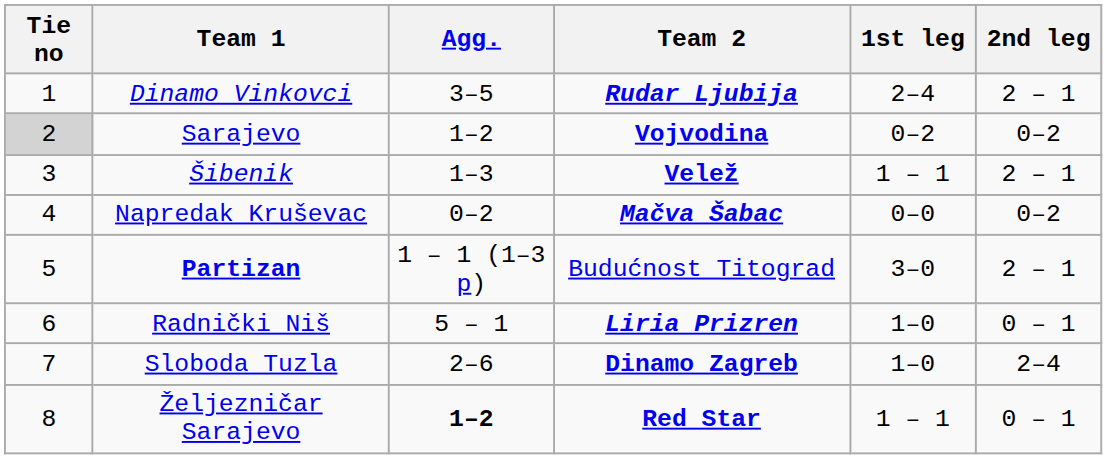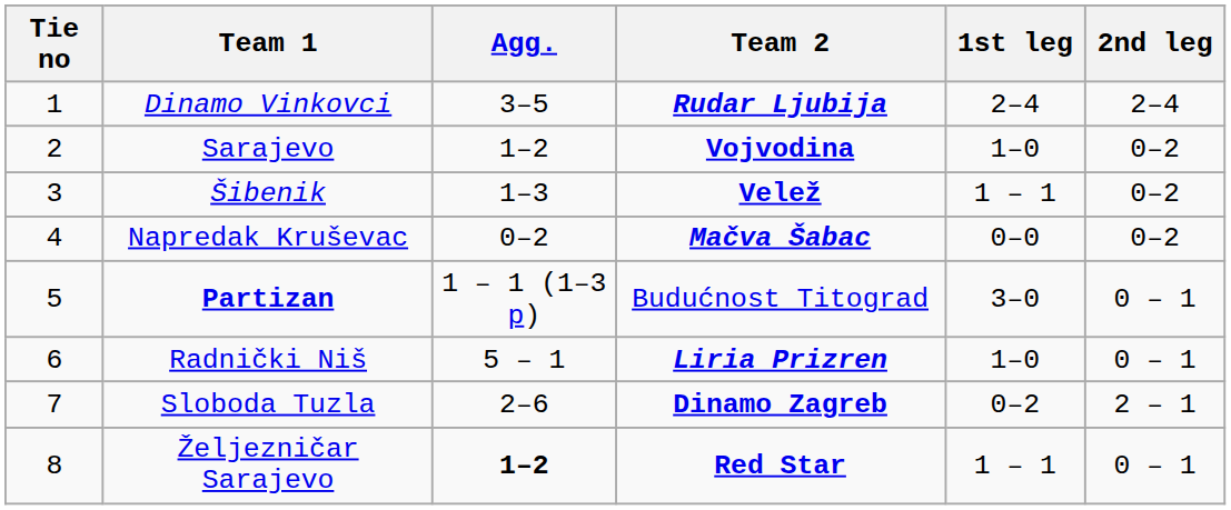 <table class="wikitable" style="text-align: center">
 <tr>
 <th width=40>Tie no</th>
 <th width=150>Team 1</th>
 <th width=80><a href='#'>Agg.</a></th>
 <th width=150>Team 2</th>
 <th width=60>1st leg</th>
 <th width=60>2nd leg</th>
 </tr>
 <tr>
 <td>1</td>
 <td><em><a href='#'>Dinamo Vinkovci</a></em></td>
 <td>3–5</td>
 <td><strong><em><a href='#'>Rudar Ljubija</a></em></strong></td>
 <td>2–4</td>
-<td>2 – 1</td>
+<td>2–4</td>
 </tr>
 <tr>
-<td style="background: lightgrey;">2</td>
+<td>2</td>
 <td><a href='#'>Sarajevo</a></td>
 <td>1–2</td>
 <td><strong><a href='#'>Vojvodina</a></strong></td>
-<td>0–2</td>
+<td>1–0</td>
 <td>0–2</td>
 </tr>
 <tr>
 <td>3</td>
 <td><em><a href='#'>Šibenik</a></em></td>
 <td>1–3</td>
 <td><strong><a href='#'>Velež</a></strong></td>
 <td>1 – 1</td>
-<td>2 – 1</td>
+<td>0–2</td>
 </tr>
 <tr>
 <td>4</td>
 <td><a href='#'>Napredak Kruševac</a></td>
 <td>0–2</td>
 <td><strong><em><a href='#'>Mačva Šabac</a></em></strong></td>
 <td>0–0</td>
 <td>0–2</td>
 </tr>
 <tr>
 <td>5</td>
 <td><strong><a href='#'>Partizan</a></strong></td>
 <td>1 – 1 (1–3 <a href='#'>p</a>)</td>
 <td><a href='#'>Budućnost Titograd</a></td>
 <td>3–0</td>
-<td>2 – 1</td>
+<td>0 – 1</td>
 </tr>
 <tr>
 <td>6</td>
 <td><a href='#'>Radnički Niš</a></td>
 <td>5 – 1</td>
 <td><strong><em><a href='#'>Liria Prizren</a></em></strong></td>
 <td>1–0</td>
 <td>0 – 1</td>
 </tr>
 <tr>
 <td>7</td>
 <td><a href='#'>Sloboda Tuzla</a></td>
 <td>2–6</td>
 <td><strong><a href='#'>Dinamo Zagreb</a></strong></td>
-<td>1–0</td>
-<td>2–4</td>
+<td>0–2</td>
+<td>2 – 1</td>
 </tr>
 <tr>
 <td>8</td>
 <td><a href='#'>Željezničar Sarajevo</a></td>
 <td><strong>1–2</strong></td>
 <td><strong><a href='#'>Red Star</a></strong></td>
 <td>1 – 1</td>
 <td>0 – 1</td>
 </tr>
 </table>
